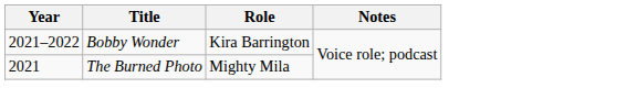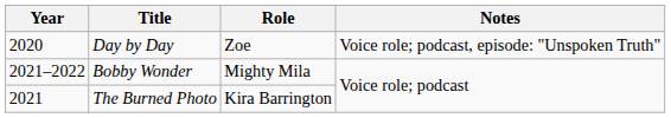 <table class="wikitable sortable">
 <tr>
 <th>Year</th>
 <th>Title</th>
 <th>Role</th>
 <th class="unsortable">Notes</th>
 </tr>
 <tr>
+<td>2020</td>
+<td><em>Day by Day</em></td>
+<td>Zoe</td>
+<td>Voice role; podcast, episode: "Unspoken Truth"</td>
+</tr>
+<tr>
 <td>2021–2022</td>
 <td><em>Bobby Wonder</em></td>
-<td>Kira Barrington</td>
+<td>Mighty Mila</td>
 <td rowspan="2">Voice role; podcast</td>
 </tr>
 <tr>
 <td>2021</td>
 <td><em>The Burned Photo</em></td>
-<td>Mighty Mila</td>
+<td>Kira Barrington</td>
 </tr>
 </table>
